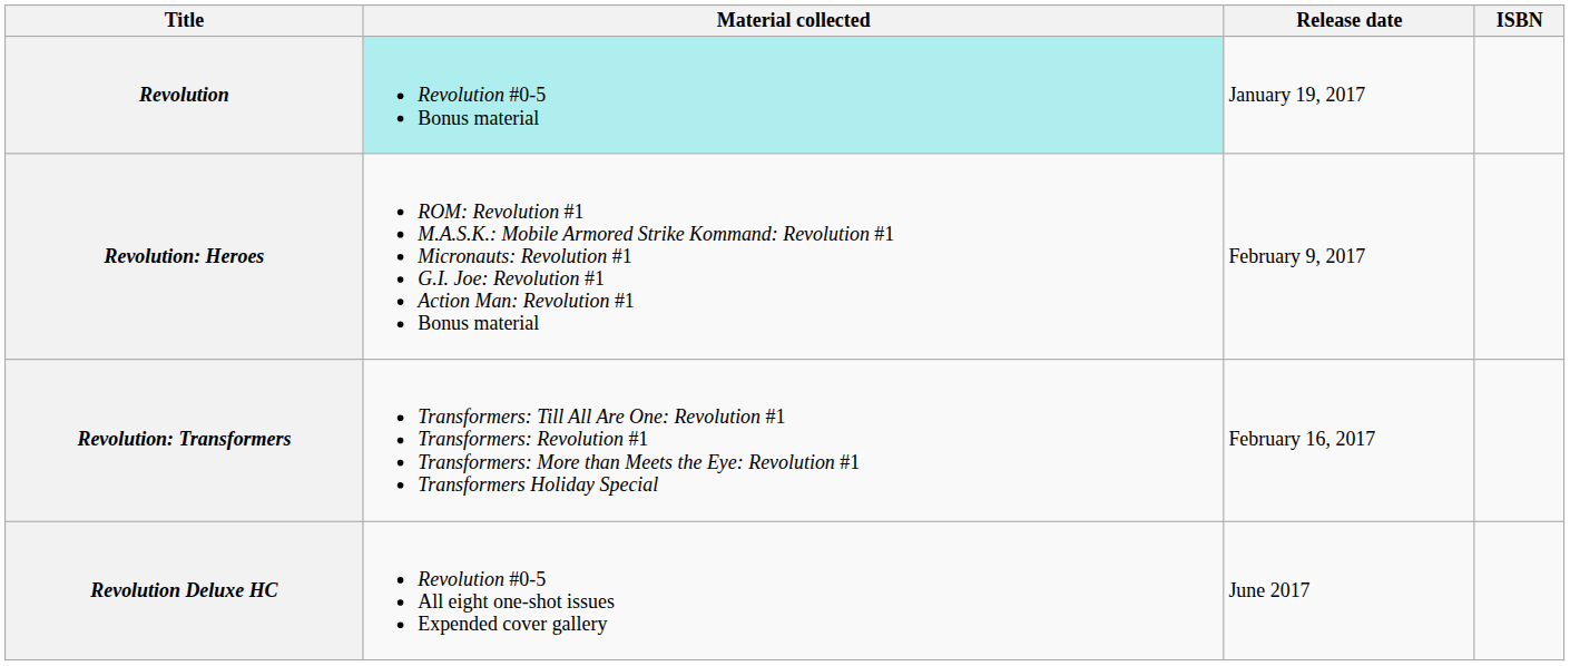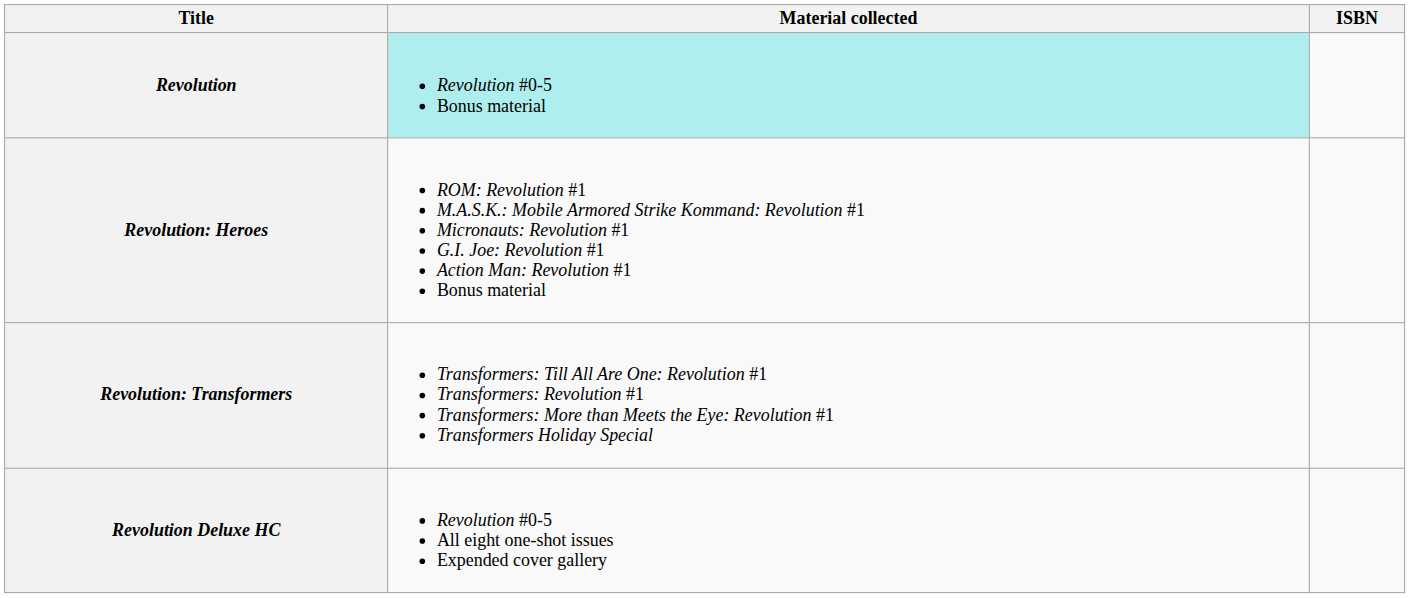 <table class="wikitable" width=99%>
 <tr>
 <th>Title</th>
 <th>Material collected</th>
-<th>Release date</th>
 <th>ISBN</th>
 </tr>
 <tr>
 <th><em>Revolution</em></th>
 <td style="background: paleturquoise;"><br><ul><li><em>Revolution</em> #0-5</li><li>Bonus material</li></ul></td>
-<td>January 19, 2017</td>
 <td> <br> </td>
 </tr>
 <tr>
 <th><em>Revolution: Heroes</em></th>
 <td><br><ul><li><em>ROM: Revolution</em> #1</li><li><em>M.A.S.K.: Mobile Armored Strike Kommand: Revolution</em> #1</li><li><em>Micronauts: Revolution</em> #1</li><li><em>G.I. Joe: Revolution</em> #1</li><li><em>Action Man: Revolution</em> #1</li><li>Bonus material</li></ul></td>
-<td>February 9, 2017</td>
 <td> <br> </td>
 </tr>
 <tr>
 <th><em>Revolution: Transformers</em></th>
 <td><br><ul><li><em>Transformers: Till All Are One: Revolution</em> #1</li><li><em>Transformers: Revolution</em> #1</li><li><em>Transformers: More than Meets the Eye: Revolution</em> #1</li><li><em>Transformers Holiday Special</em></li></ul></td>
-<td>February 16, 2017</td>
 <td> <br> </td>
 </tr>
 <tr>
 <th><em>Revolution Deluxe HC</em></th>
 <td><br><ul><li><em>Revolution</em> #0-5</li><li>All eight one-shot issues</li><li>Expended cover gallery</li></ul></td>
-<td>June 2017</td>
 <td></td>
 </tr>
 </table>
